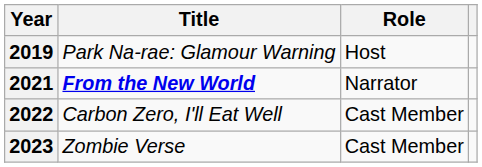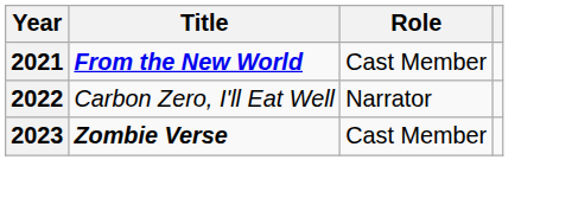 <table class="wikitable sortable plainrowheaders">
 <tr>
 <th scope="col">Year</th>
 <th scope="col">Title</th>
 <th scope="col">Role</th>
 <th scope="col" class="unsortable"></th>
 </tr>
 <tr>
-<th scope="row">2019</th>
-<td><em>Park Na-rae: Glamour Warning</em></td>
-<td>Host</td>
-<td></td>
-</tr>
-<tr>
 <th scope="row">2021</th>
 <td><strong><em><a href='#'>From the New World</a></em></strong></td>
-<td>Narrator</td>
+<td>Cast Member</td>
 <td></td>
 </tr>
 <tr>
 <th scope="row">2022</th>
 <td><em>Carbon Zero, I'll Eat Well</em></td>
-<td>Cast Member</td>
+<td>Narrator</td>
 <td></td>
 </tr>
 <tr>
 <th scope="row">2023</th>
-<td><em>Zombie Verse</em></td>
+<td><strong><em>Zombie Verse</em></strong></td>
 <td>Cast Member</td>
 <td></td>
 </tr>
 </table>
